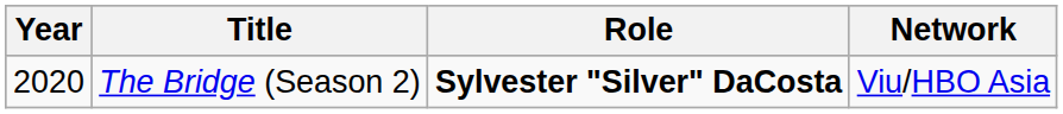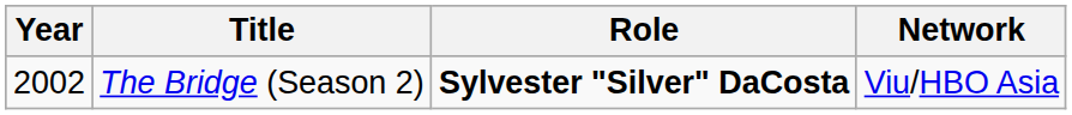 <table class="wikitable">
 <tr>
 <th>Year</th>
 <th>Title</th>
 <th>Role</th>
 <th>Network</th>
 </tr>
 <tr>
-<td>2020</td>
+<td>2002</td>
 <td><em><a href='#'>The Bridge</a></em> (Season 2)</td>
 <td><strong>Sylvester "Silver" DaCosta</strong></td>
 <td><a href='#'>Viu</a>/<a href='#'>HBO Asia</a></td>
 </tr>
 </table>
